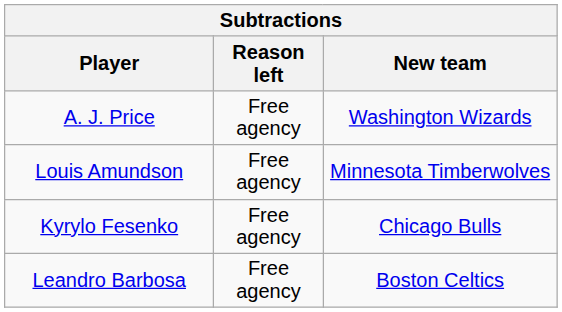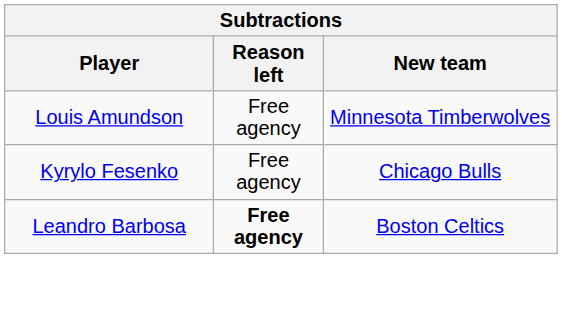 <table class="wikitable" style="text-align:center">
 <tr>
 <th colspan=3>Subtractions</th>
 </tr>
 <tr>
 <th style="width:160px">Player</th>
 <th style="width:80px">Reason left</th>
 <th style="width:180px">New team</th>
-</tr>
-<tr>
-<td><a href='#'>A. J. Price</a></td>
-<td>Free agency</td>
-<td><a href='#'>Washington Wizards</a></td>
 </tr>
 <tr>
 <td><a href='#'>Louis Amundson</a></td>
 <td>Free agency</td>
 <td><a href='#'>Minnesota Timberwolves</a></td>
 </tr>
 <tr>
 <td><a href='#'>Kyrylo Fesenko</a></td>
 <td>Free agency</td>
 <td><a href='#'>Chicago Bulls</a></td>
 </tr>
 <tr>
 <td><a href='#'>Leandro Barbosa</a></td>
-<td>Free agency</td>
+<td><strong>Free agency</strong></td>
 <td><a href='#'>Boston Celtics</a></td>
 </tr>
 </table>
